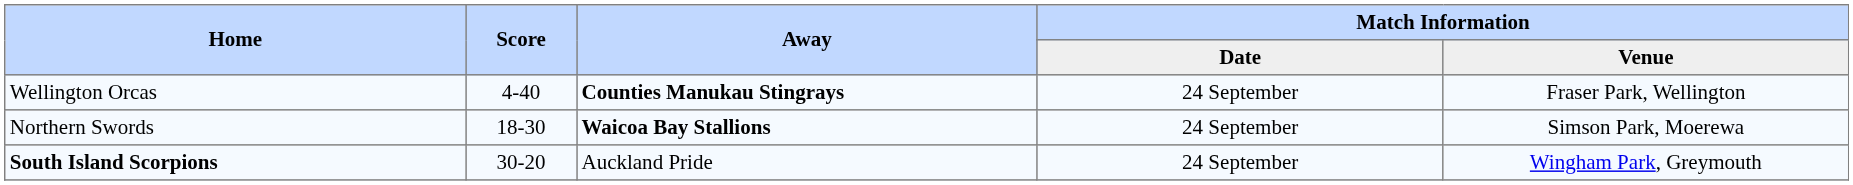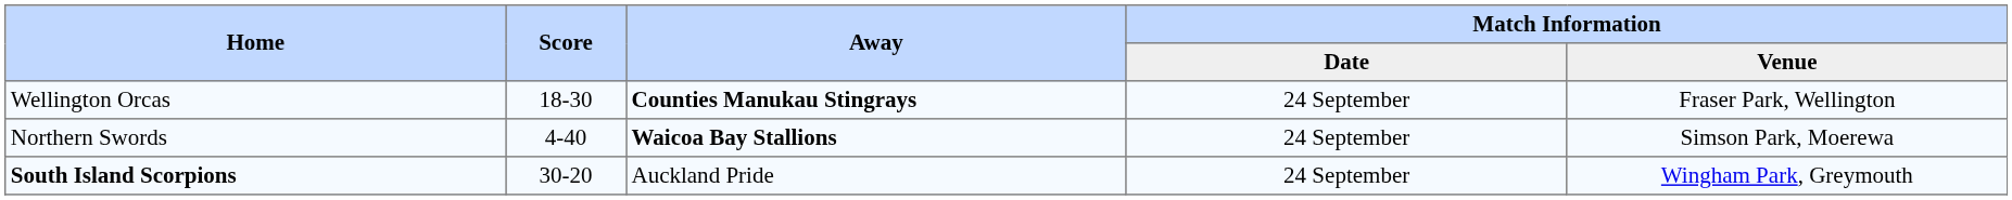 <table border=1 style="border-collapse:collapse; font-size:90%; text-align:center;" cellpadding=3 cellspacing=0 width=100%>
 <tr bgcolor=#C1D8FF>
 <th rowspan=2 width=25%>Home</th>
 <th rowspan=2 width=6%>Score</th>
 <th rowspan=2 width=25%>Away</th>
 <th colspan=6>Match Information</th>
 </tr>
 <tr bgcolor=#EFEFEF>
 <th width=22%>Date</th>
 <th width=22%>Venue</th>
 </tr>
 <tr bgcolor=#F5FAFF>
 <td align=left>Wellington Orcas</td>
-<td>4-40</td>
+<td>18-30</td>
 <td align=left><strong>Counties Manukau Stingrays</strong></td>
 <td>24 September</td>
 <td>Fraser Park, Wellington</td>
 </tr>
 <tr bgcolor=#F5FAFF>
 <td align=left>Northern Swords</td>
-<td>18-30</td>
+<td>4-40</td>
 <td align=left><strong>Waicoa Bay Stallions</strong></td>
 <td>24 September</td>
 <td>Simson Park, Moerewa</td>
 </tr>
 <tr bgcolor=#F5FAFF>
 <td align=left><strong>South Island Scorpions</strong></td>
 <td>30-20</td>
 <td align=left>Auckland Pride</td>
 <td>24 September</td>
 <td><a href='#'>Wingham Park</a>, Greymouth</td>
 </tr>
 </table>
